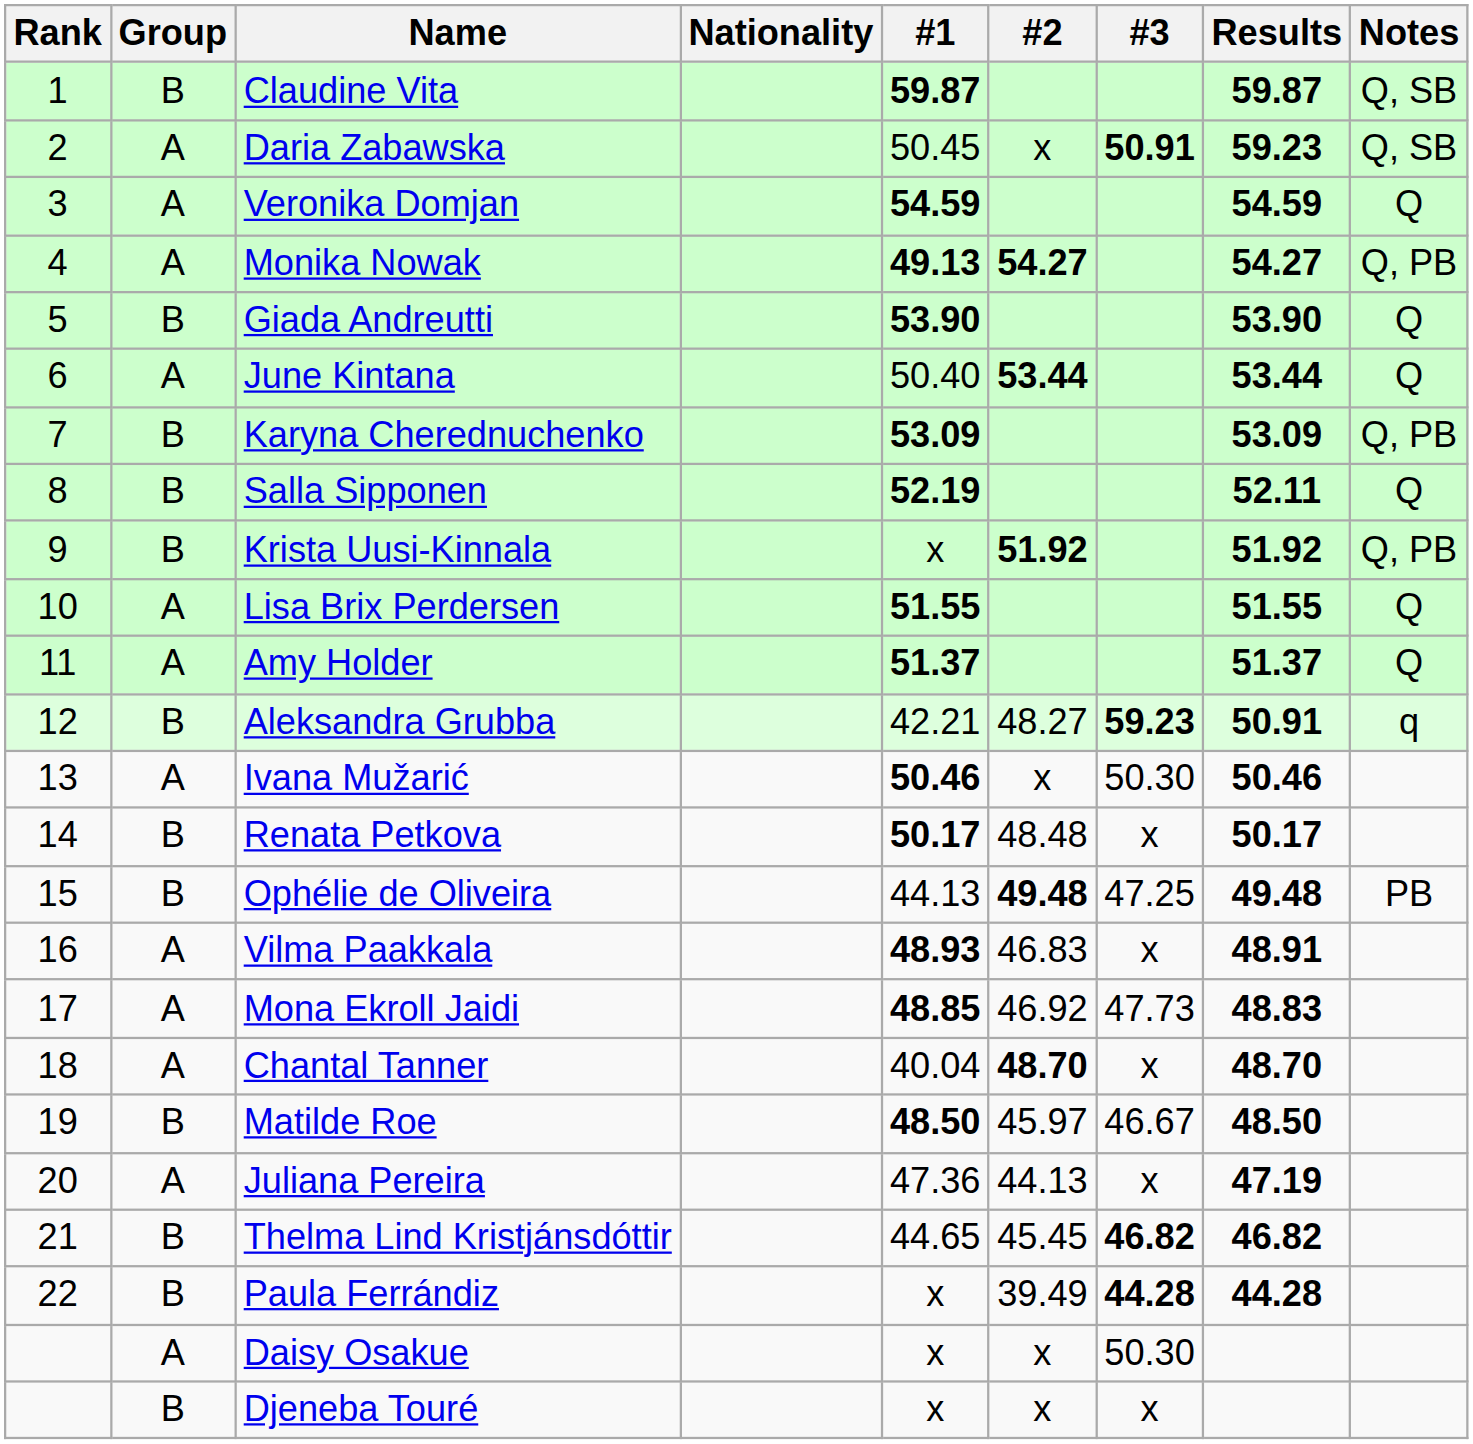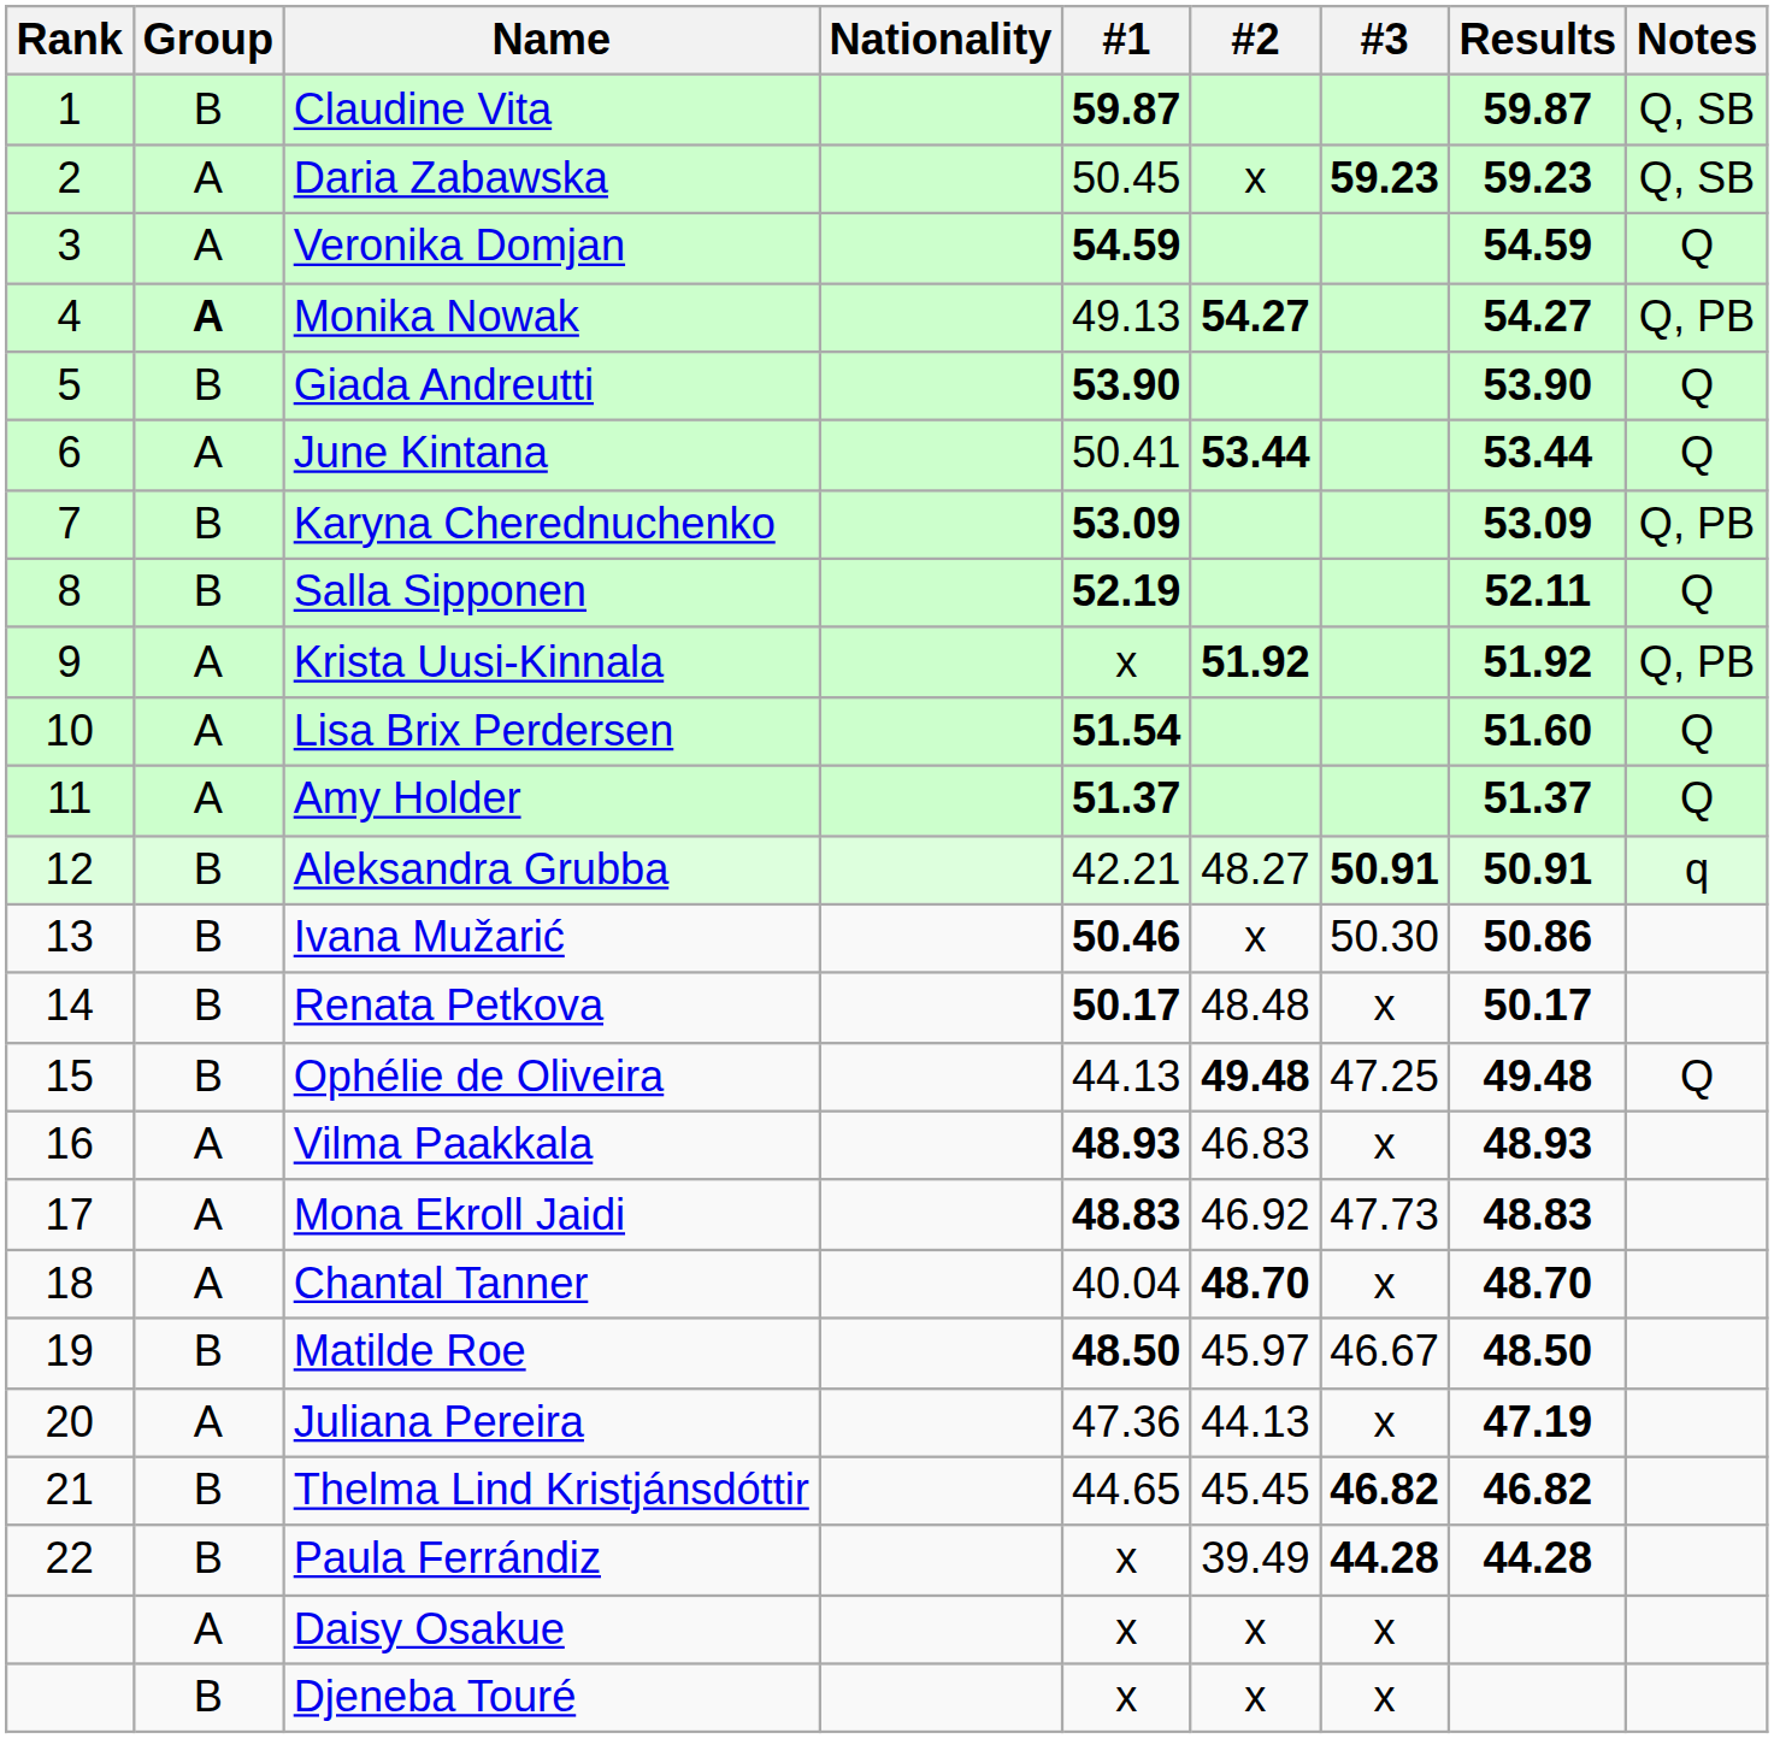 <table class="wikitable sortable" style="text-align:center">
 <tr>
 <th>Rank</th>
 <th>Group</th>
 <th>Name</th>
 <th>Nationality</th>
 <th>#1</th>
 <th>#2</th>
 <th>#3</th>
 <th>Results</th>
 <th>Notes</th>
 </tr>
 <tr bgcolor=ccffcc>
 <td>1</td>
 <td>B</td>
 <td align=left><a href='#'>Claudine Vita</a></td>
 <td align=left></td>
 <td><strong>59.87</strong></td>
 <td></td>
 <td></td>
 <td><strong>59.87</strong></td>
 <td>Q, SB</td>
 </tr>
 <tr bgcolor=ccffcc>
 <td>2</td>
 <td>A</td>
 <td align=left><a href='#'>Daria Zabawska</a></td>
 <td align=left></td>
 <td>50.45</td>
 <td>x</td>
-<td><strong>50.91</strong></td>
+<td><strong>59.23</strong></td>
 <td><strong>59.23</strong></td>
 <td>Q, SB</td>
 </tr>
 <tr bgcolor=ccffcc>
 <td>3</td>
 <td>A</td>
 <td align=left><a href='#'>Veronika Domjan</a></td>
 <td align=left></td>
 <td><strong>54.59</strong></td>
 <td></td>
 <td></td>
 <td><strong>54.59</strong></td>
 <td>Q</td>
 </tr>
 <tr bgcolor=ccffcc>
 <td>4</td>
-<td>A</td>
+<td><strong>A</strong></td>
 <td align=left><a href='#'>Monika Nowak</a></td>
 <td align=left></td>
-<td><strong>49.13</strong></td>
+<td>49.13</td>
 <td><strong>54.27</strong></td>
 <td></td>
 <td><strong>54.27</strong></td>
 <td>Q, PB</td>
 </tr>
 <tr bgcolor=ccffcc>
 <td>5</td>
 <td>B</td>
 <td align=left><a href='#'>Giada Andreutti</a></td>
 <td align=left></td>
 <td><strong>53.90</strong></td>
 <td></td>
 <td></td>
 <td><strong>53.90</strong></td>
 <td>Q</td>
 </tr>
 <tr bgcolor=ccffcc>
 <td>6</td>
 <td>A</td>
 <td align=left><a href='#'>June Kintana</a></td>
 <td align=left></td>
-<td>50.40</td>
+<td>50.41</td>
 <td><strong>53.44</strong></td>
 <td></td>
 <td><strong>53.44</strong></td>
 <td>Q</td>
 </tr>
 <tr bgcolor=ccffcc>
 <td>7</td>
 <td>B</td>
 <td align=left><a href='#'>Karyna Cherednuchenko</a></td>
 <td align=left></td>
 <td><strong>53.09</strong></td>
 <td></td>
 <td></td>
 <td><strong>53.09</strong></td>
 <td>Q, PB</td>
 </tr>
 <tr bgcolor=ccffcc>
 <td>8</td>
 <td>B</td>
 <td align=left><a href='#'>Salla Sipponen</a></td>
 <td align=left></td>
 <td><strong>52.19</strong></td>
 <td></td>
 <td></td>
 <td><strong>52.11</strong></td>
 <td>Q</td>
 </tr>
 <tr bgcolor=ccffcc>
 <td>9</td>
-<td>B</td>
+<td>A</td>
 <td align=left><a href='#'>Krista Uusi-Kinnala</a></td>
 <td align=left></td>
 <td>x</td>
 <td><strong>51.92</strong></td>
 <td></td>
 <td><strong>51.92</strong></td>
 <td>Q, PB</td>
 </tr>
 <tr bgcolor=ccffcc>
 <td>10</td>
 <td>A</td>
 <td align=left><a href='#'>Lisa Brix Perdersen</a></td>
 <td align=left></td>
-<td><strong>51.55</strong></td>
+<td><strong>51.54</strong></td>
 <td></td>
 <td></td>
-<td><strong>51.55</strong></td>
+<td><strong>51.60</strong></td>
 <td>Q</td>
 </tr>
 <tr bgcolor=ccffcc>
 <td>11</td>
 <td>A</td>
 <td align=left><a href='#'>Amy Holder</a></td>
 <td align=left></td>
 <td><strong>51.37</strong></td>
 <td></td>
 <td></td>
 <td><strong>51.37</strong></td>
 <td>Q</td>
 </tr>
 <tr bgcolor=ddffdd>
 <td>12</td>
 <td>B</td>
 <td align=left><a href='#'>Aleksandra Grubba</a></td>
 <td align=left></td>
 <td>42.21</td>
 <td>48.27</td>
-<td><strong>59.23</strong></td>
+<td><strong>50.91</strong></td>
 <td><strong>50.91</strong></td>
 <td>q</td>
 </tr>
 <tr>
 <td>13</td>
-<td>A</td>
+<td>B</td>
 <td align=left><a href='#'>Ivana Mužarić</a></td>
 <td align=left></td>
 <td><strong>50.46</strong></td>
 <td>x</td>
 <td>50.30</td>
-<td><strong>50.46</strong></td>
+<td><strong>50.86</strong></td>
 <td></td>
 </tr>
 <tr>
 <td>14</td>
 <td>B</td>
 <td align=left><a href='#'>Renata Petkova</a></td>
 <td align=left></td>
 <td><strong>50.17</strong></td>
 <td>48.48</td>
 <td>x</td>
 <td><strong>50.17</strong></td>
 <td></td>
 </tr>
 <tr>
 <td>15</td>
 <td>B</td>
 <td align=left><a href='#'>Ophélie de Oliveira</a></td>
 <td align=left></td>
 <td>44.13</td>
 <td><strong>49.48</strong></td>
 <td>47.25</td>
 <td><strong>49.48</strong></td>
-<td>PB</td>
+<td>Q</td>
 </tr>
 <tr>
 <td>16</td>
 <td>A</td>
 <td align=left><a href='#'>Vilma Paakkala</a></td>
 <td align=left></td>
 <td><strong>48.93</strong></td>
 <td>46.83</td>
 <td>x</td>
-<td><strong>48.91</strong></td>
+<td><strong>48.93</strong></td>
 <td></td>
 </tr>
 <tr>
 <td>17</td>
 <td>A</td>
 <td align=left><a href='#'>Mona Ekroll Jaidi</a></td>
 <td align=left></td>
-<td><strong>48.85</strong></td>
+<td><strong>48.83</strong></td>
 <td>46.92</td>
 <td>47.73</td>
 <td><strong>48.83</strong></td>
 <td></td>
 </tr>
 <tr>
 <td>18</td>
 <td>A</td>
 <td align=left><a href='#'>Chantal Tanner</a></td>
 <td align=left></td>
 <td>40.04</td>
 <td><strong>48.70</strong></td>
 <td>x</td>
 <td><strong>48.70</strong></td>
 <td></td>
 </tr>
 <tr>
 <td>19</td>
 <td>B</td>
 <td align=left><a href='#'>Matilde Roe</a></td>
 <td align=left></td>
 <td><strong>48.50</strong></td>
 <td>45.97</td>
 <td>46.67</td>
 <td><strong>48.50</strong></td>
 <td></td>
 </tr>
 <tr>
 <td>20</td>
 <td>A</td>
 <td align=left><a href='#'>Juliana Pereira</a></td>
 <td align=left></td>
 <td>47.36</td>
 <td>44.13</td>
 <td>x</td>
 <td><strong>47.19</strong></td>
 <td></td>
 </tr>
 <tr>
 <td>21</td>
 <td>B</td>
 <td align=left><a href='#'>Thelma Lind Kristjánsdóttir</a></td>
 <td align=left></td>
 <td>44.65</td>
 <td>45.45</td>
 <td><strong>46.82</strong></td>
 <td><strong>46.82</strong></td>
 <td></td>
 </tr>
 <tr>
 <td>22</td>
 <td>B</td>
 <td align=left><a href='#'>Paula Ferrándiz</a></td>
 <td align=left></td>
 <td>x</td>
 <td>39.49</td>
 <td><strong>44.28</strong></td>
 <td><strong>44.28</strong></td>
 <td></td>
 </tr>
 <tr>
 <td></td>
 <td>A</td>
 <td align=left><a href='#'>Daisy Osakue</a></td>
 <td align=left></td>
 <td>x</td>
 <td>x</td>
-<td>50.30</td>
+<td>x</td>
 <td><strong></strong></td>
 <td></td>
 </tr>
 <tr>
 <td></td>
 <td>B</td>
 <td align=left><a href='#'>Djeneba Touré</a></td>
 <td align=left></td>
 <td>x</td>
 <td>x</td>
 <td>x</td>
 <td><strong></strong></td>
 <td></td>
 </tr>
 </table>
